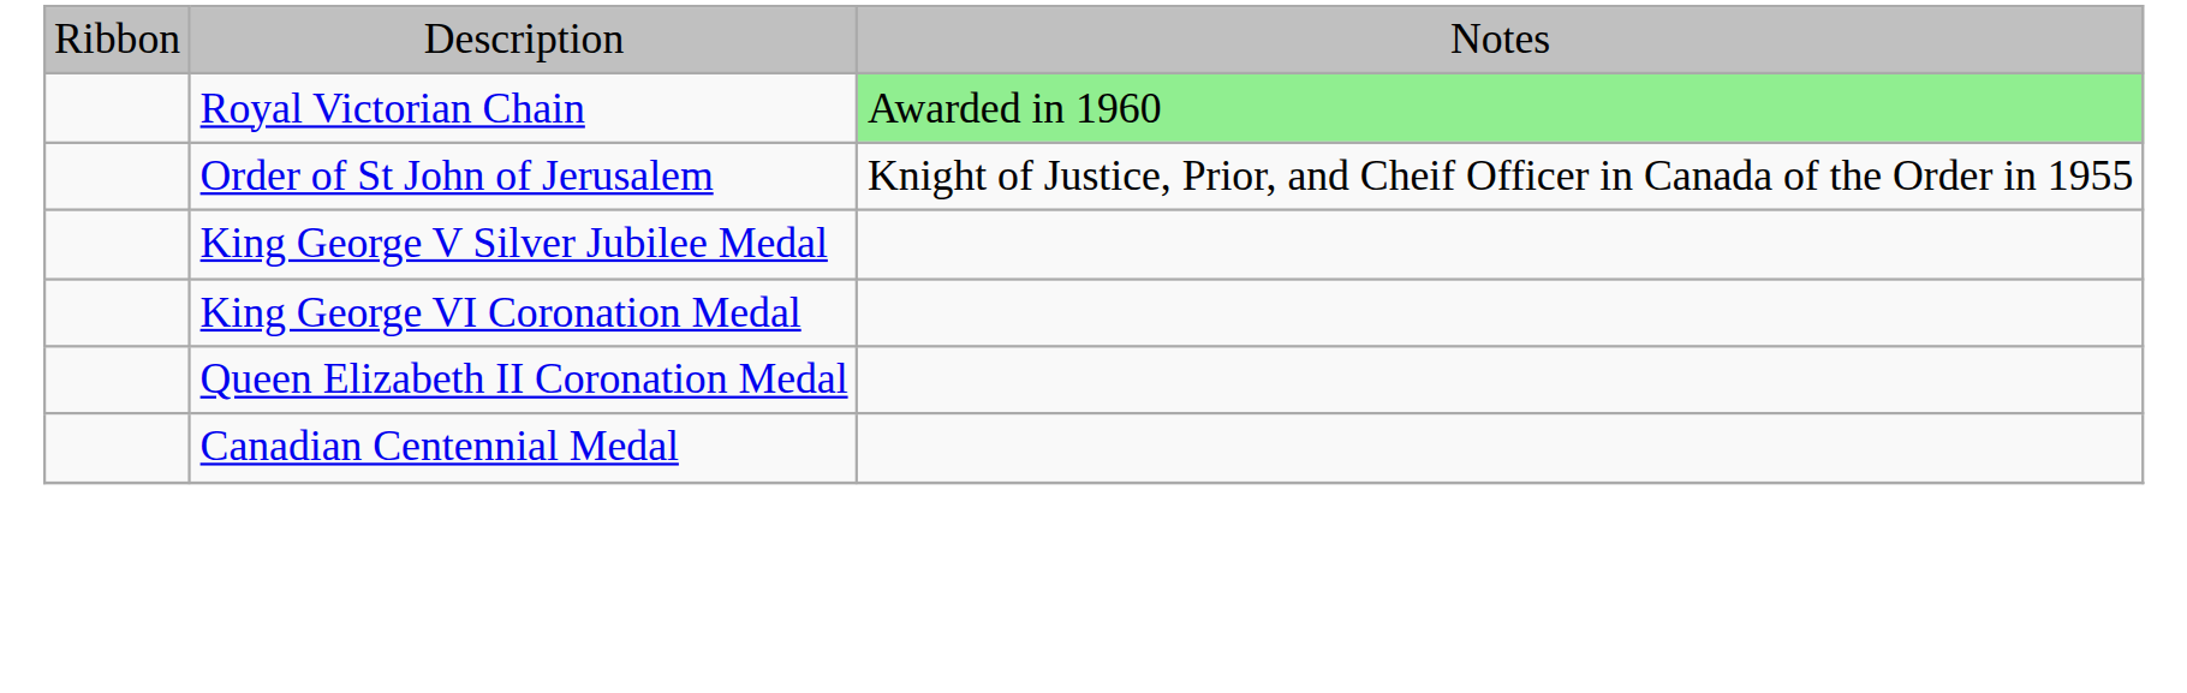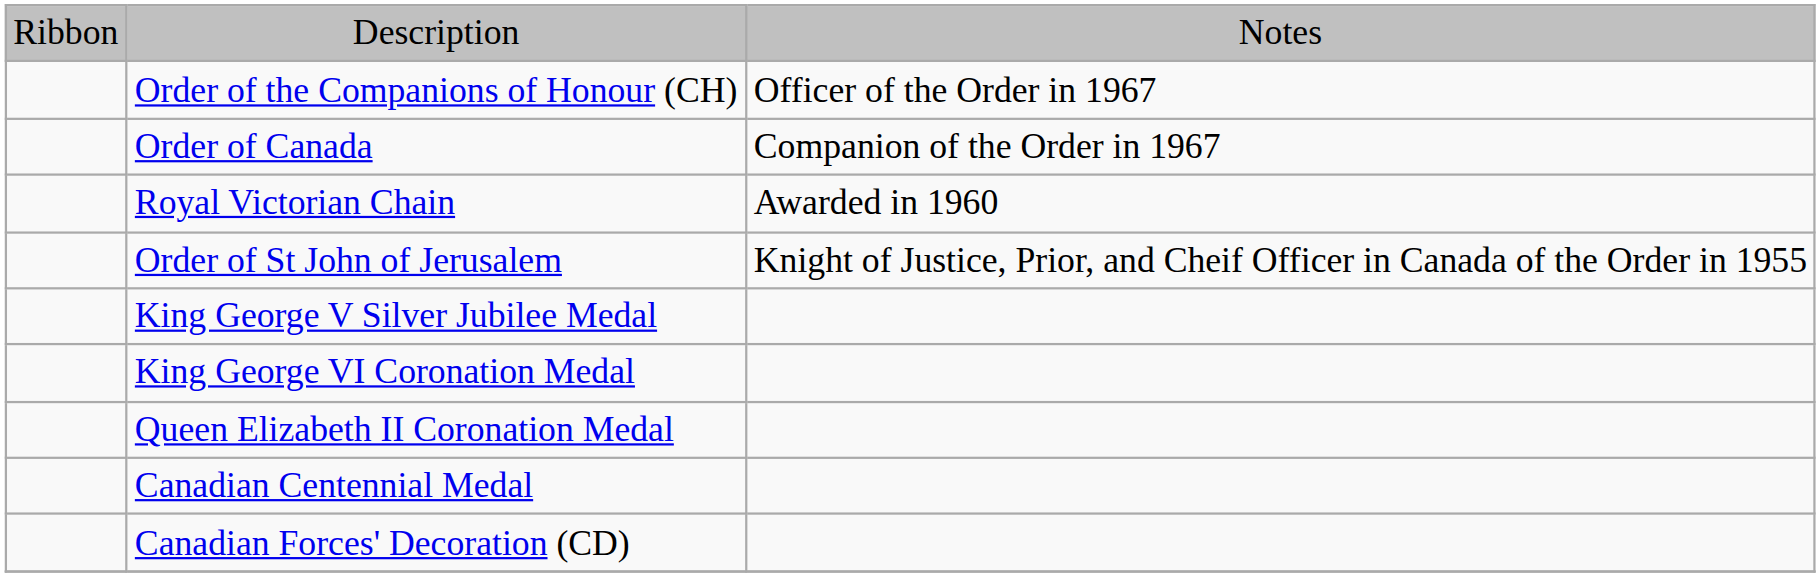 <table class="wikitable" style="margin:1em auto;">
 <tr style="background:silver;" align="center">
 <td>Ribbon</td>
 <td>Description</td>
 <td>Notes</td>
 </tr>
 <tr>
 <td></td>
+<td><a href='#'>Order of the Companions of Honour</a> (CH)</td>
+<td>Officer of the Order in 1967</td>
+</tr>
+<tr>
+<td></td>
+<td><a href='#'>Order of Canada</a></td>
+<td>Companion of the Order in 1967</td>
+</tr>
+<tr>
+<td></td>
 <td><a href='#'>Royal Victorian Chain</a></td>
-<td style="background: lightgreen;">Awarded in 1960</td>
+<td>Awarded in 1960</td>
 </tr>
 <tr>
 <td></td>
 <td><a href='#'>Order of St John of Jerusalem</a></td>
 <td>Knight of Justice, Prior, and Cheif Officer in Canada of the Order in 1955</td>
 </tr>
 <tr>
 <td></td>
 <td><a href='#'>King George V Silver Jubilee Medal</a></td>
 <td></td>
 </tr>
 <tr>
 <td></td>
 <td><a href='#'>King George VI Coronation Medal</a></td>
 <td></td>
 </tr>
 <tr>
 <td></td>
 <td><a href='#'>Queen Elizabeth II Coronation Medal</a></td>
 <td></td>
 </tr>
 <tr>
 <td></td>
 <td><a href='#'>Canadian Centennial Medal</a></td>
 <td></td>
 </tr>
 <tr>
+<td></td>
+<td><a href='#'>Canadian Forces' Decoration</a> (CD)</td>
+<td></td>
+</tr>
+<tr>
 </tr>
 </table>
